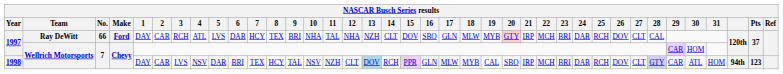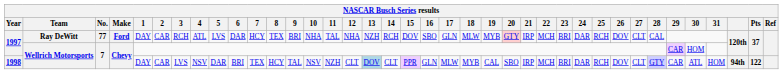 <table class="wikitable" style="text-align:center; font-size:75%">
 <tr>
 <th colspan=42><a href='#'>NASCAR Busch Series</a> results</th>
 </tr>
 <tr>
 <th>Year</th>
 <th>Team</th>
 <th>No.</th>
 <th>Make</th>
 <th>1</th>
 <th>2</th>
 <th>3</th>
 <th>4</th>
 <th>5</th>
 <th>6</th>
 <th>7</th>
 <th>8</th>
 <th>9</th>
 <th>10</th>
 <th>11</th>
 <th>12</th>
 <th>13</th>
 <th>14</th>
 <th>15</th>
 <th>16</th>
 <th>17</th>
 <th>18</th>
 <th>19</th>
 <th>20</th>
 <th>21</th>
 <th>22</th>
 <th>23</th>
 <th>24</th>
 <th>25</th>
 <th>26</th>
 <th>27</th>
 <th>28</th>
 <th>29</th>
 <th>30</th>
 <th>31</th>
 <th></th>
 <th>Pts</th>
 <th>Ref</th>
 </tr>
 <tr>
 <th rowspan=2><a href='#'>1997</a></th>
 <th>Ray DeWitt</th>
-<th>66</th>
+<th>77</th>
 <th><a href='#'>Ford</a></th>
 <td><a href='#'>DAY</a></td>
 <td><a href='#'>CAR</a></td>
 <td><a href='#'>RCH</a></td>
 <td><a href='#'>ATL</a></td>
 <td><a href='#'>LVS</a></td>
 <td><a href='#'>DAR</a></td>
 <td><a href='#'>HCY</a></td>
 <td><a href='#'>TEX</a></td>
 <td><a href='#'>BRI</a></td>
 <td><a href='#'>NHA</a></td>
 <td><a href='#'>TAL</a></td>
 <td><a href='#'>NHA</a></td>
 <td><a href='#'>NZH</a></td>
-<td><a href='#'>CLT</a></td>
+<td><a href='#'>RCH</a></td>
 <td><a href='#'>DOV</a></td>
 <td><a href='#'>SBO</a></td>
 <td><a href='#'>GLN</a></td>
 <td><a href='#'>MLW</a></td>
 <td><a href='#'>MYB</a></td>
 <td style="background:#FFCFCF;"><a href='#'>GTY</a><br></td>
 <td><a href='#'>IRP</a></td>
 <td><a href='#'>MCH</a></td>
 <td><a href='#'>BRI</a></td>
 <td><a href='#'>DAR</a></td>
 <td><a href='#'>RCH</a></td>
 <td><a href='#'>DOV</a></td>
 <td><a href='#'>CLT</a></td>
 <td><a href='#'>CAL</a></td>
 <td colspan=3></td>
 <th rowspan=2>120th</th>
 <th rowspan=2>37</th>
 <th rowspan=2></th>
 </tr>
 <tr>
 <th rowspan=2><a href='#'>Wellrich Motorsports</a></th>
 <th rowspan=2>7</th>
 <th rowspan=2><a href='#'>Chevy</a></th>
 <td colspan=28></td>
 <td style="background:#EFCFFF;"><a href='#'>CAR</a><br></td>
 <td><a href='#'>HOM</a></td>
 <td></td>
 </tr>
 <tr>
 <th><a href='#'>1998</a></th>
 <td><a href='#'>DAY</a></td>
 <td><a href='#'>CAR</a></td>
 <td><a href='#'>LVS</a></td>
 <td><a href='#'>NSV</a></td>
 <td><a href='#'>DAR</a></td>
 <td><a href='#'>BRI</a></td>
 <td><a href='#'>TEX</a></td>
 <td><a href='#'>HCY</a></td>
 <td><a href='#'>TAL</a></td>
 <td><a href='#'>NSV</a></td>
 <td><a href='#'>NZH</a></td>
 <td><a href='#'>CLT</a></td>
 <td style="background: lightblue;"><a href='#'>DOV</a></td>
-<td><a href='#'>RCH</a></td>
+<td><a href='#'>CLT</a></td>
 <td style="background:#EFCFFF;"><a href='#'>PPR</a><br></td>
 <td><a href='#'>GLN</a></td>
 <td><a href='#'>MLW</a></td>
 <td><a href='#'>MYB</a></td>
 <td><a href='#'>CAL</a></td>
 <td><a href='#'>SBO</a></td>
 <td><a href='#'>IRP</a></td>
 <td><a href='#'>MCH</a></td>
 <td><a href='#'>BRI</a></td>
 <td><a href='#'>DAR</a></td>
 <td><a href='#'>RCH</a></td>
 <td><a href='#'>DOV</a></td>
 <td><a href='#'>CLT</a></td>
 <td style="background:#CFCFFF;"><a href='#'>GTY</a><br></td>
 <td><a href='#'>CAR</a></td>
 <td><a href='#'>ATL</a></td>
 <td><a href='#'>HOM</a></td>
 <th>94th</th>
-<th>123</th>
+<th>122</th>
 <th></th>
 </tr>
 </table>
